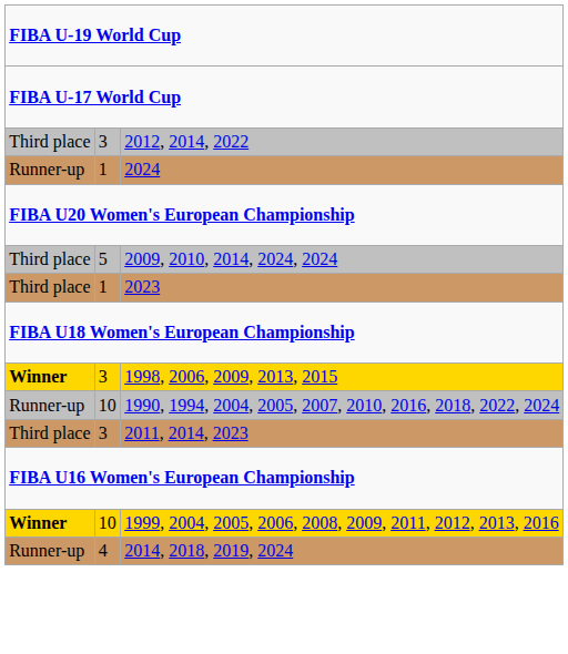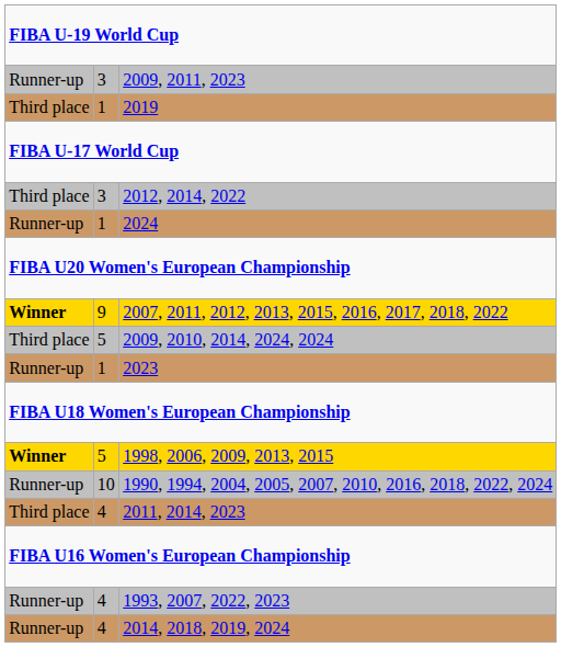 <table class="wikitable">
 <tr>
 <td colspan="3" style="height: 3em;"><strong><a href='#'>FIBA U-19 World Cup</a></strong></td>
+</tr>
+<tr bgcolor="silver">
+<td>Runner-up</td>
+<td>3</td>
+<td><a href='#'>2009</a>, <a href='#'>2011</a>, <a href='#'>2023</a></td>
+</tr>
+<tr bgcolor="cc9966">
+<td>Third place</td>
+<td>1</td>
+<td><a href='#'>2019</a></td>
 </tr>
 <tr>
 <td colspan="3" style="height: 3em;"><strong><a href='#'>FIBA U-17 World Cup</a></strong></td>
 </tr>
 <tr bgcolor="silver">
 <td>Third place</td>
 <td>3</td>
 <td><a href='#'>2012</a>, <a href='#'>2014</a>, <a href='#'>2022</a></td>
 </tr>
 <tr bgcolor="cc9966">
 <td>Runner-up</td>
 <td>1</td>
 <td><a href='#'>2024</a></td>
 </tr>
 <tr>
 <td colspan="3" style="height: 3em;"><strong><a href='#'>FIBA U20 Women's European Championship</a></strong></td>
 </tr>
+<tr bgcolor="gold">
+<td><strong>Winner</strong></td>
+<td>9</td>
+<td><a href='#'>2007</a>, <a href='#'>2011</a>, <a href='#'>2012</a>, <a href='#'>2013</a>, <a href='#'>2015</a>, <a href='#'>2016</a>, <a href='#'>2017</a>, <a href='#'>2018</a>, <a href='#'>2022</a></td>
+</tr>
 <tr bgcolor="silver">
 <td>Third place</td>
 <td>5</td>
 <td><a href='#'>2009</a>, <a href='#'>2010</a>, <a href='#'>2014</a>,  <a href='#'>2024</a>, <a href='#'>2024</a></td>
 </tr>
 <tr bgcolor="cc9966">
-<td>Third place</td>
+<td>Runner-up</td>
 <td>1</td>
 <td><a href='#'>2023</a></td>
 </tr>
 <tr>
 <td colspan="3" style="height: 3em;"><strong><a href='#'>FIBA U18 Women's European Championship</a></strong></td>
 </tr>
 <tr bgcolor="gold">
 <td><strong>Winner</strong></td>
-<td>3</td>
+<td>5</td>
 <td><a href='#'>1998</a>, <a href='#'>2006</a>, <a href='#'>2009</a>, <a href='#'>2013</a>, <a href='#'>2015</a></td>
 </tr>
 <tr bgcolor="silver">
 <td>Runner-up</td>
 <td>10</td>
 <td><a href='#'>1990</a>, <a href='#'>1994</a>, <a href='#'>2004</a>, <a href='#'>2005</a>, <a href='#'>2007</a>, <a href='#'>2010</a>, <a href='#'>2016</a>, <a href='#'>2018</a>, <a href='#'>2022</a>, <a href='#'>2024</a></td>
 </tr>
 <tr bgcolor="cc9966">
 <td>Third place</td>
-<td>3</td>
+<td>4</td>
 <td><a href='#'>2011</a>, <a href='#'>2014</a>, <a href='#'>2023</a></td>
 </tr>
 <tr>
 <td colspan="3" style="height: 3em;"><strong><a href='#'>FIBA U16 Women's European Championship</a></strong></td>
 </tr>
-<tr bgcolor="gold">
-<td><strong>Winner</strong></td>
-<td>10</td>
-<td><a href='#'>1999</a>, <a href='#'>2004</a>, <a href='#'>2005</a>, <a href='#'>2006</a>, <a href='#'>2008</a>, <a href='#'>2009</a>, <a href='#'>2011</a>, <a href='#'>2012</a>, <a href='#'>2013</a>, <a href='#'>2016</a></td>
+<tr bgcolor="silver">
+<td>Runner-up</td>
+<td>4</td>
+<td><a href='#'>1993</a>, <a href='#'>2007</a>, <a href='#'>2022</a>,  <a href='#'>2023</a></td>
 </tr>
 <tr bgcolor="cc9966">
 <td>Runner-up</td>
 <td>4</td>
 <td><a href='#'>2014</a>, <a href='#'>2018</a>, <a href='#'>2019</a>,  <a href='#'>2024</a></td>
 </tr>
 </table>
